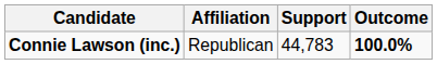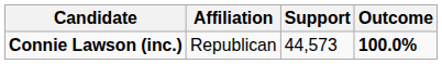 <table class="wikitable">
 <tr>
 <th>Candidate</th>
 <th>Affiliation</th>
 <th>Support</th>
 <th>Outcome</th>
 </tr>
 <tr>
 <td><strong>Connie Lawson (inc.)</strong></td>
 <td>Republican</td>
-<td>44,783</td>
+<td>44,573</td>
 <td><strong>100.0%</strong></td>
 </tr>
 </table>
